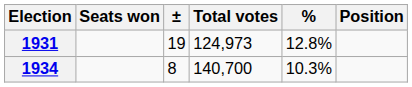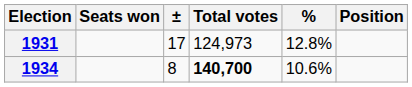 <table class="wikitable sortable">
 <tr>
 <th>Election</th>
 <th>Seats won</th>
 <th>±</th>
 <th>Total votes</th>
 <th>%</th>
 <th>Position</th>
 </tr>
 <tr>
 <th><a href='#'>1931</a></th>
 <td></td>
-<td>19</td>
+<td>17</td>
 <td>124,973</td>
 <td>12.8%</td>
 <td></td>
 </tr>
 <tr>
 <th><a href='#'>1934</a></th>
 <td></td>
 <td>8</td>
-<td>140,700</td>
-<td>10.3%</td>
+<td><strong>140,700</strong></td>
+<td>10.6%</td>
 <td></td>
 </tr>
 </table>
